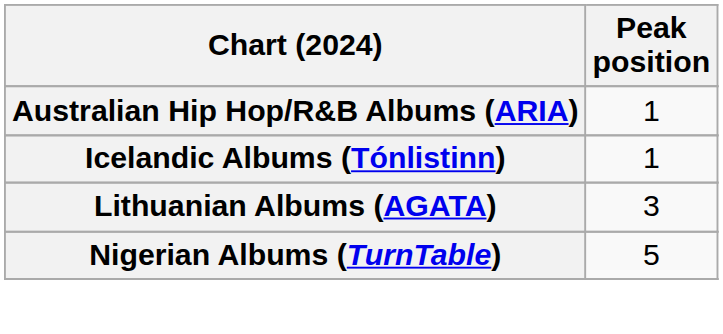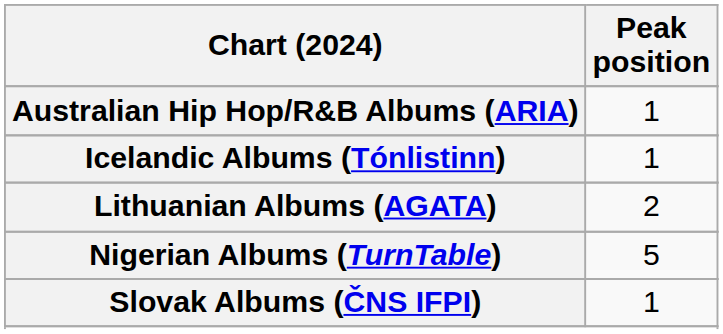 <table class="wikitable sortable plainrowheaders" style="text-align:center">
 <tr>
 <th scope="col">Chart (2024)</th>
 <th scope="col">Peak<br>position</th>
 </tr>
 <tr>
 </tr>
 <tr>
 <th scope="row">Australian Hip Hop/R&B Albums (<a href='#'>ARIA</a>)</th>
 <td>1</td>
 </tr>
 <tr>
 </tr>
 <tr>
 </tr>
 <tr>
 </tr>
 <tr>
 </tr>
 <tr>
 </tr>
 <tr>
 </tr>
 <tr>
 </tr>
 <tr>
 </tr>
 <tr>
 </tr>
 <tr>
 </tr>
 <tr>
 </tr>
 <tr>
 <th scope="row">Icelandic Albums (<a href='#'>Tónlistinn</a>)</th>
 <td>1</td>
 </tr>
 <tr>
 </tr>
 <tr>
 </tr>
 <tr>
 <th scope="row">Lithuanian Albums (<a href='#'>AGATA</a>)</th>
-<td>3</td>
+<td>2</td>
 </tr>
 <tr>
 </tr>
 <tr>
 <th scope="row">Nigerian Albums (<a href='#'><em>TurnTable</em></a>)</th>
 <td>5</td>
 </tr>
 <tr>
 </tr>
 <tr>
 </tr>
 <tr>
+</tr>
+<tr>
+<th scope="row">Slovak Albums (<a href='#'>ČNS IFPI</a>)</th>
+<td>1</td>
 </tr>
 <tr>
 </tr>
 <tr>
 </tr>
 <tr>
 </tr>
 <tr>
 </tr>
 <tr>
 </tr>
 <tr>
 </tr>
 <tr>
 </tr>
 </table>
